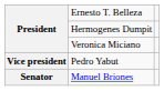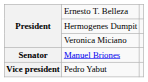 <table class=wikitable style="font-size:90%">
 <tr>
 <th rowspan="3">President</th>
 <td>Ernesto T. Belleza</td>
 <td></td>
 </tr>
 <tr>
 <td>Hermogenes Dumpit</td>
 <td></td>
 </tr>
 <tr>
 <td>Veronica Miciano</td>
 <td></td>
 </tr>
 <tr>
+<th>Senator</th>
+<td><a href='#'>Manuel Briones</a></td>
+<td></td>
+</tr>
+<tr>
 <th>Vice president</th>
 <td>Pedro Yabut</td>
 <td></td>
 </tr>
-<tr>
-<th>Senator</th>
-<td><a href='#'>Manuel Briones</a></td>
-<td></td>
-</tr>
 </table>
